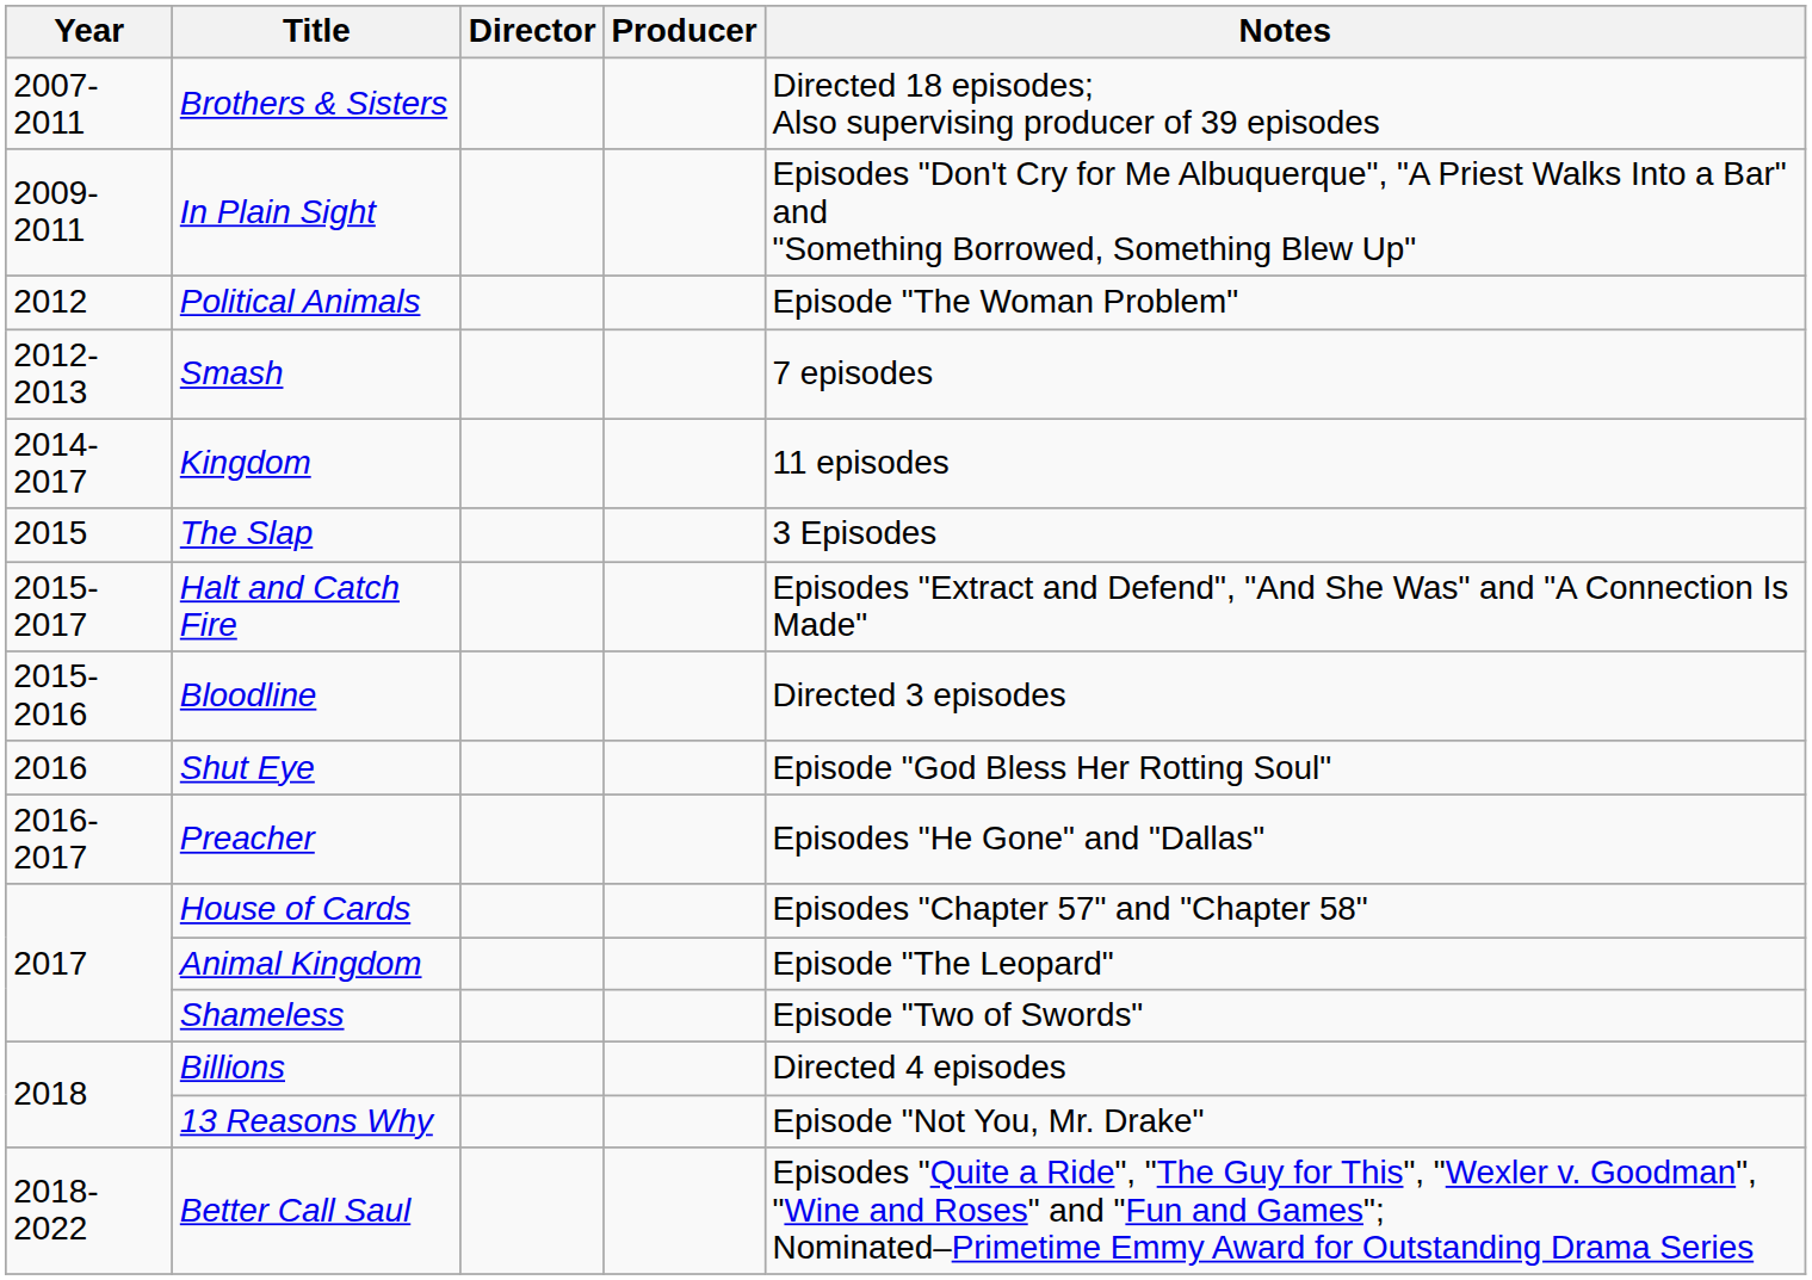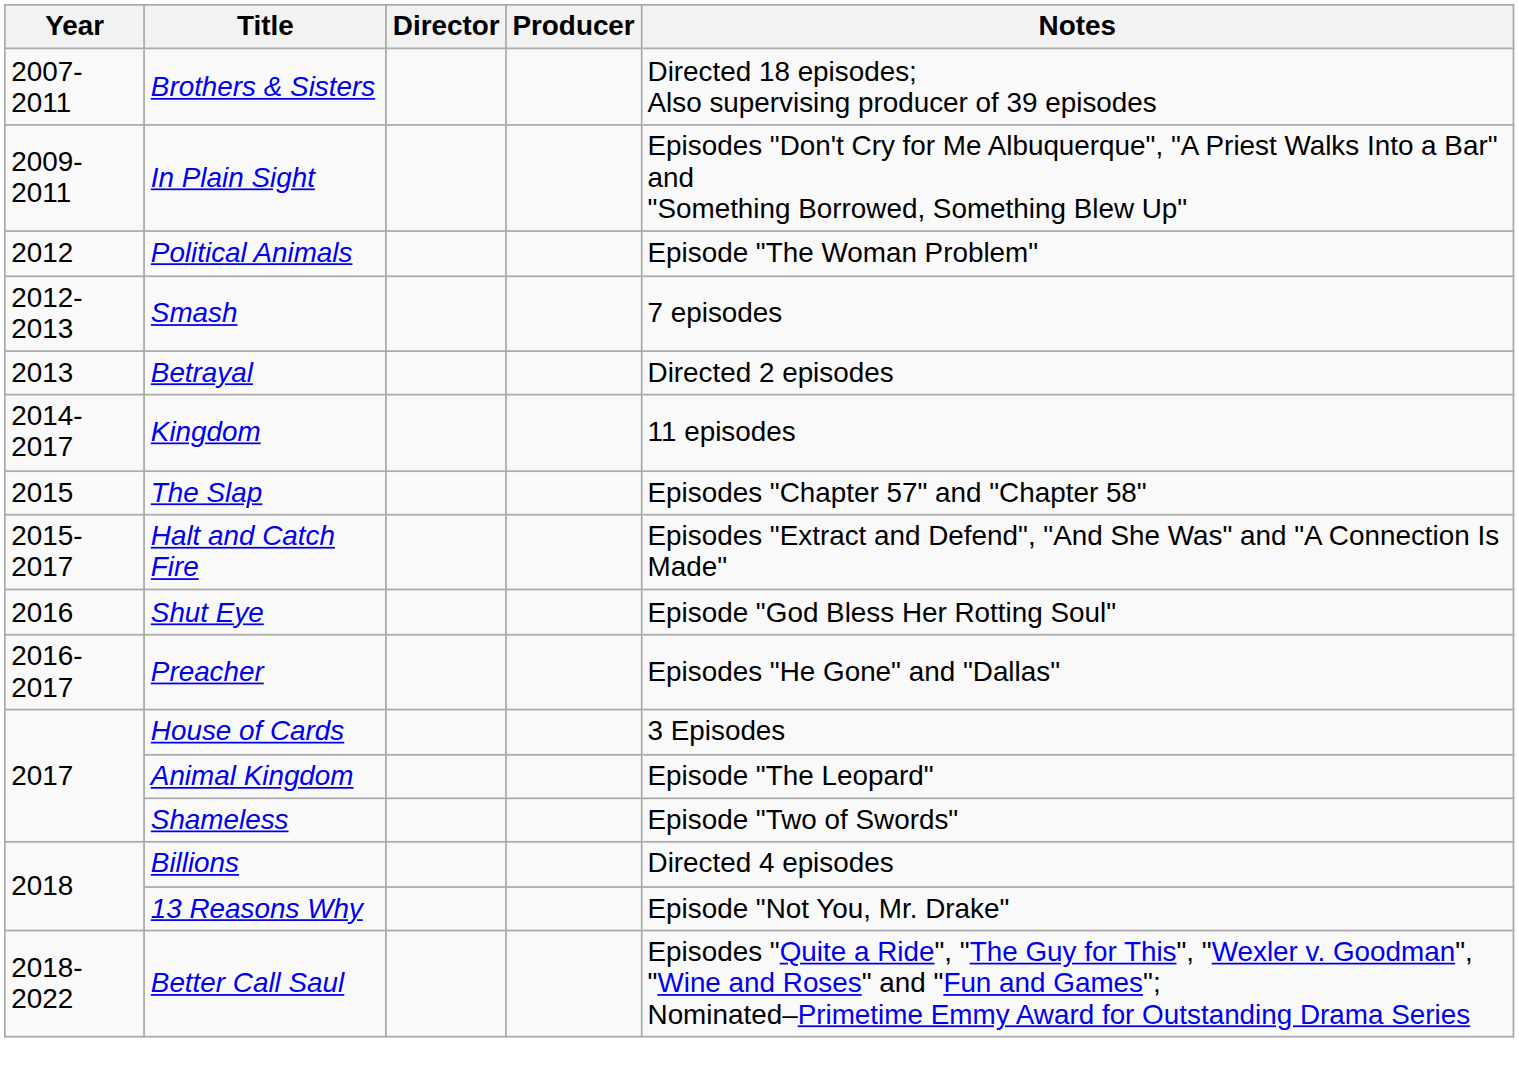 <table class="wikitable">
 <tr>
 <th>Year</th>
 <th>Title</th>
 <th>Director</th>
 <th>Producer</th>
 <th>Notes</th>
 </tr>
 <tr>
 <td>2007-2011</td>
 <td><em><a href='#'>Brothers & Sisters</a></em></td>
 <td></td>
 <td></td>
 <td>Directed 18 episodes;<br>Also supervising producer of 39 episodes</td>
 </tr>
 <tr>
 <td>2009-2011</td>
 <td><em><a href='#'>In Plain Sight</a></em></td>
 <td></td>
 <td></td>
 <td>Episodes "Don't Cry for Me Albuquerque", "A Priest Walks Into a Bar" and<br>"Something Borrowed, Something Blew Up"</td>
 </tr>
 <tr>
 <td>2012</td>
 <td><em><a href='#'>Political Animals</a></em></td>
 <td></td>
 <td></td>
 <td>Episode "The Woman Problem"</td>
 </tr>
 <tr>
 <td>2012-2013</td>
 <td><em><a href='#'>Smash</a></em></td>
 <td></td>
 <td></td>
 <td>7 episodes</td>
 </tr>
 <tr>
+<td>2013</td>
+<td><em><a href='#'>Betrayal</a></em></td>
+<td></td>
+<td></td>
+<td>Directed 2 episodes</td>
+</tr>
+<tr>
 <td>2014-2017</td>
 <td><em><a href='#'>Kingdom</a></em></td>
 <td></td>
 <td></td>
 <td>11 episodes</td>
 </tr>
 <tr>
 <td>2015</td>
 <td><em><a href='#'>The Slap</a></em></td>
 <td></td>
 <td></td>
-<td>3 Episodes</td>
+<td>Episodes "Chapter 57" and "Chapter 58"</td>
 </tr>
 <tr>
 <td>2015-2017</td>
 <td><em><a href='#'>Halt and Catch Fire</a></em></td>
 <td></td>
 <td></td>
 <td>Episodes "Extract and Defend", "And She Was" and "A Connection Is Made"</td>
-</tr>
-<tr>
-<td>2015-2016</td>
-<td><em><a href='#'>Bloodline</a></em></td>
-<td></td>
-<td></td>
-<td>Directed 3 episodes</td>
 </tr>
 <tr>
 <td>2016</td>
 <td><em><a href='#'>Shut Eye</a></em></td>
 <td></td>
 <td></td>
 <td>Episode "God Bless Her Rotting Soul"</td>
 </tr>
 <tr>
 <td>2016-2017</td>
 <td><em><a href='#'>Preacher</a></em></td>
 <td></td>
 <td></td>
 <td>Episodes "He Gone" and "Dallas"</td>
 </tr>
 <tr>
 <td rowspan=3>2017</td>
 <td><em><a href='#'>House of Cards</a></em></td>
 <td></td>
 <td></td>
-<td>Episodes "Chapter 57" and "Chapter 58"</td>
+<td>3 Episodes</td>
 </tr>
 <tr>
 <td><em><a href='#'>Animal Kingdom</a></em></td>
 <td></td>
 <td></td>
 <td>Episode "The Leopard"</td>
 </tr>
 <tr>
 <td><em><a href='#'>Shameless</a></em></td>
 <td></td>
 <td></td>
 <td>Episode "Two of Swords"</td>
 </tr>
 <tr>
 <td rowspan=2>2018</td>
 <td><em><a href='#'>Billions</a></em></td>
 <td></td>
 <td></td>
 <td>Directed 4 episodes</td>
 </tr>
 <tr>
 <td><em><a href='#'>13 Reasons Why</a></em></td>
 <td></td>
 <td></td>
 <td>Episode "Not You, Mr. Drake"</td>
 </tr>
 <tr>
 <td>2018-2022</td>
 <td><em><a href='#'>Better Call Saul</a></em></td>
 <td></td>
 <td></td>
 <td>Episodes "<a href='#'>Quite a Ride</a>", "<a href='#'>The Guy for This</a>", "<a href='#'>Wexler v. Goodman</a>",<br>"<a href='#'>Wine and Roses</a>" and "<a href='#'>Fun and Games</a>";<br>Nominated–<a href='#'>Primetime Emmy Award for Outstanding Drama Series</a></td>
 </tr>
 </table>
